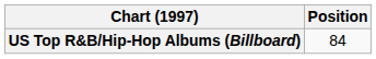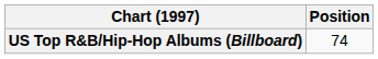 <table class="wikitable plainrowheaders" style="text-align:center">
 <tr>
 <th scope="col">Chart (1997)</th>
 <th scope="col">Position</th>
 </tr>
 <tr>
 <th scope="row">US Top R&B/Hip-Hop Albums (<em>Billboard</em>)</th>
-<td>84</td>
+<td>74</td>
 </tr>
 </table>
